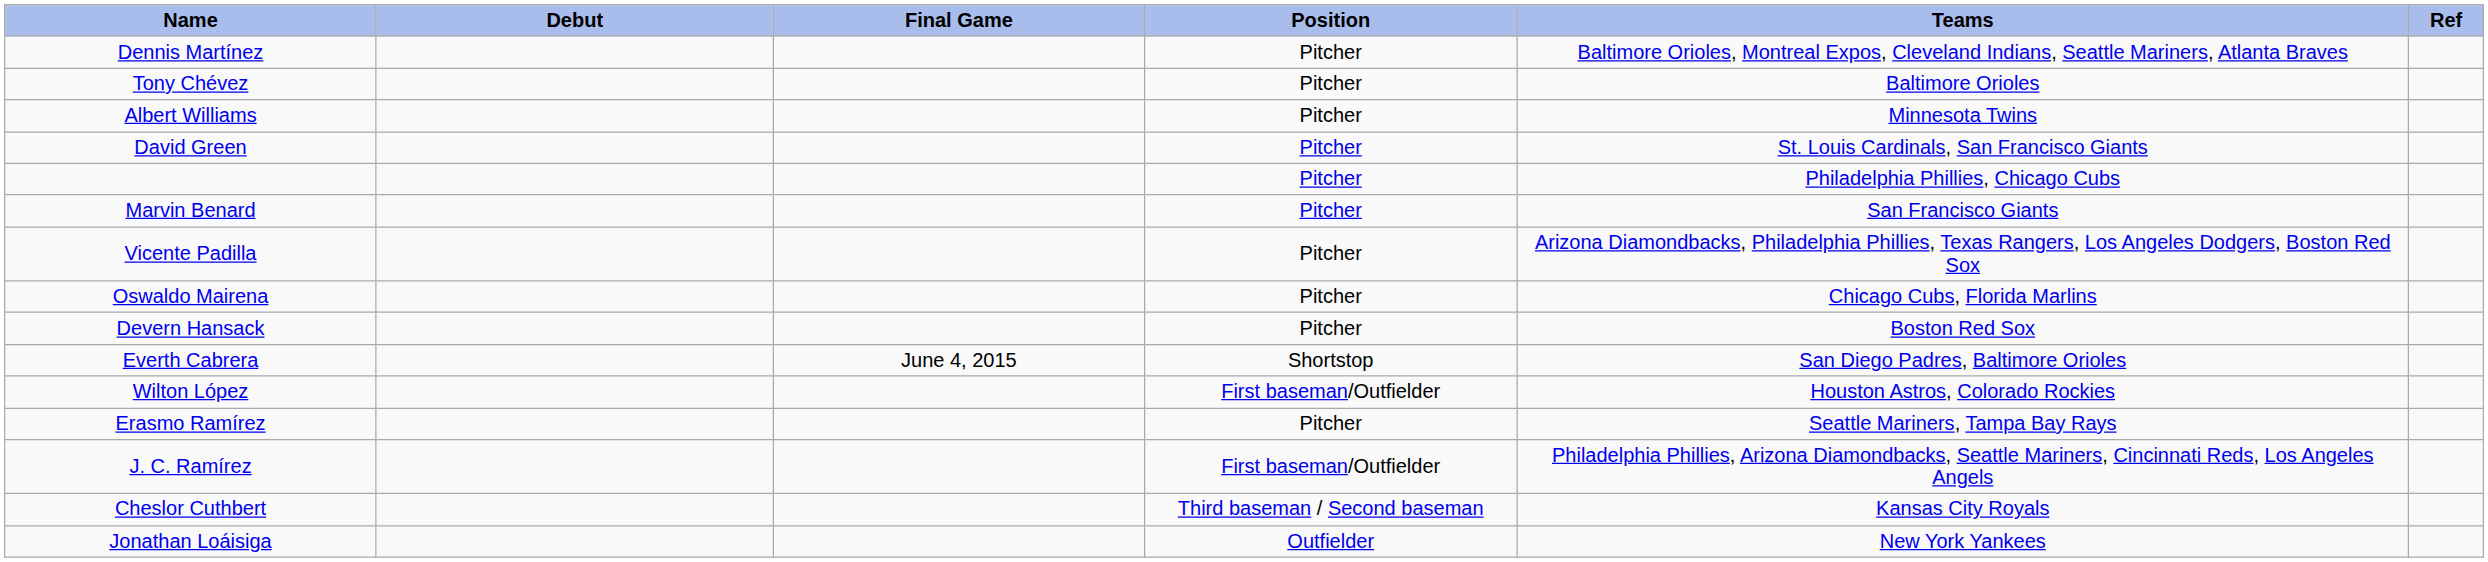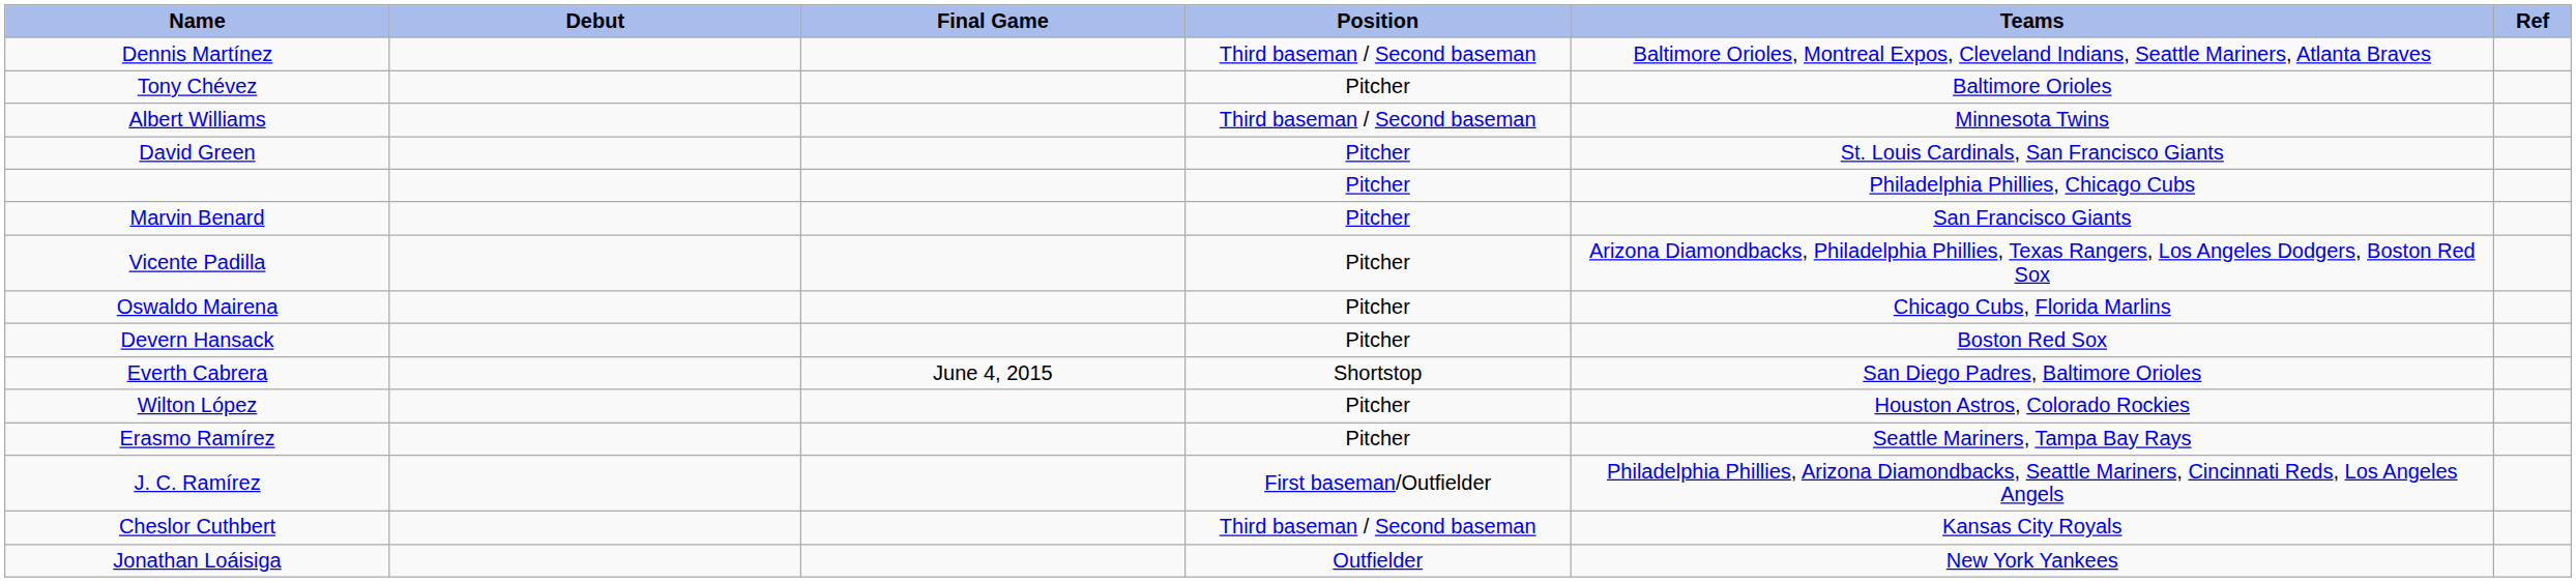 <table class="wikitable sortable" style="width: 100%">
 <tr>
 <th style="background:#A8BDEC;" width=15%>Name</th>
 <th width=16% style="background:#A8BDEC;">Debut</th>
 <th width=15% style="background:#A8BDEC;">Final Game</th>
 <th width=15% style="background:#A8BDEC;">Position</th>
 <th width=36% style="background:#A8BDEC;">Teams</th>
 <th width=4% style="background:#A8BDEC;">Ref</th>
 </tr>
 <tr align=center>
 <td><a href='#'>Dennis Martínez</a></td>
 <td></td>
 <td></td>
-<td>Pitcher</td>
+<td><a href='#'>Third baseman</a> / <a href='#'>Second baseman</a></td>
 <td><a href='#'>Baltimore Orioles</a>, <a href='#'>Montreal Expos</a>, <a href='#'>Cleveland Indians</a>, <a href='#'>Seattle Mariners</a>, <a href='#'>Atlanta Braves</a></td>
 <td></td>
 </tr>
 <tr align=center>
 <td><a href='#'>Tony Chévez</a></td>
 <td></td>
 <td></td>
 <td>Pitcher</td>
 <td><a href='#'>Baltimore Orioles</a></td>
 <td></td>
 </tr>
 <tr align=center>
 <td><a href='#'>Albert Williams</a></td>
 <td></td>
 <td></td>
-<td>Pitcher</td>
+<td><a href='#'>Third baseman</a> / <a href='#'>Second baseman</a></td>
 <td><a href='#'>Minnesota Twins</a></td>
 <td></td>
 </tr>
 <tr align=center>
 <td><a href='#'>David Green</a></td>
 <td></td>
 <td></td>
 <td><a href='#'>Pitcher</a></td>
 <td><a href='#'>St. Louis Cardinals</a>, <a href='#'>San Francisco Giants</a></td>
 <td></td>
 </tr>
 <tr align=center>
 <td></td>
 <td></td>
 <td></td>
 <td><a href='#'>Pitcher</a></td>
 <td><a href='#'>Philadelphia Phillies</a>, <a href='#'>Chicago Cubs</a></td>
 <td></td>
 </tr>
 <tr align=center>
 <td><a href='#'>Marvin Benard</a></td>
 <td></td>
 <td></td>
 <td><a href='#'>Pitcher</a></td>
 <td><a href='#'>San Francisco Giants</a></td>
 <td></td>
 </tr>
 <tr align=center>
 <td><a href='#'>Vicente Padilla</a></td>
 <td></td>
 <td></td>
 <td>Pitcher</td>
 <td><a href='#'>Arizona Diamondbacks</a>, <a href='#'>Philadelphia Phillies</a>, <a href='#'>Texas Rangers</a>, <a href='#'>Los Angeles Dodgers</a>, <a href='#'>Boston Red Sox</a></td>
 <td></td>
 </tr>
 <tr align=center>
 <td><a href='#'>Oswaldo Mairena</a></td>
 <td></td>
 <td></td>
 <td>Pitcher</td>
 <td><a href='#'>Chicago Cubs</a>, <a href='#'>Florida Marlins</a></td>
 <td></td>
 </tr>
 <tr align=center>
 <td><a href='#'>Devern Hansack</a></td>
 <td></td>
 <td></td>
 <td>Pitcher</td>
 <td><a href='#'>Boston Red Sox</a></td>
 <td></td>
 </tr>
 <tr align=center>
 <td><a href='#'>Everth Cabrera</a></td>
 <td></td>
 <td>June 4, 2015</td>
 <td>Shortstop</td>
 <td><a href='#'>San Diego Padres</a>, <a href='#'>Baltimore Orioles</a></td>
 <td></td>
 </tr>
 <tr align=center>
 <td><a href='#'>Wilton López</a></td>
 <td></td>
 <td></td>
-<td><a href='#'>First baseman</a>/Outfielder</td>
+<td>Pitcher</td>
 <td><a href='#'>Houston Astros</a>, <a href='#'>Colorado Rockies</a></td>
 <td></td>
 </tr>
 <tr align=center>
 <td><a href='#'>Erasmo Ramírez</a></td>
 <td></td>
 <td></td>
 <td>Pitcher</td>
 <td><a href='#'>Seattle Mariners</a>, <a href='#'>Tampa Bay Rays</a></td>
 <td></td>
 </tr>
 <tr align=center>
 <td><a href='#'>J. C. Ramírez</a></td>
 <td></td>
 <td></td>
 <td><a href='#'>First baseman</a>/Outfielder</td>
 <td><a href='#'>Philadelphia Phillies</a>, <a href='#'>Arizona Diamondbacks</a>, <a href='#'>Seattle Mariners</a>, <a href='#'>Cincinnati Reds</a>, <a href='#'>Los Angeles Angels</a></td>
 <td></td>
 </tr>
 <tr align=center>
 <td><a href='#'>Cheslor Cuthbert</a></td>
 <td></td>
 <td></td>
 <td><a href='#'>Third baseman</a> / <a href='#'>Second baseman</a></td>
 <td><a href='#'>Kansas City Royals</a></td>
 <td></td>
 </tr>
 <tr align=center>
 <td><a href='#'>Jonathan Loáisiga</a></td>
 <td></td>
 <td></td>
 <td><a href='#'>Outfielder</a></td>
 <td><a href='#'>New York Yankees</a></td>
 <td></td>
 </tr>
 </table>
